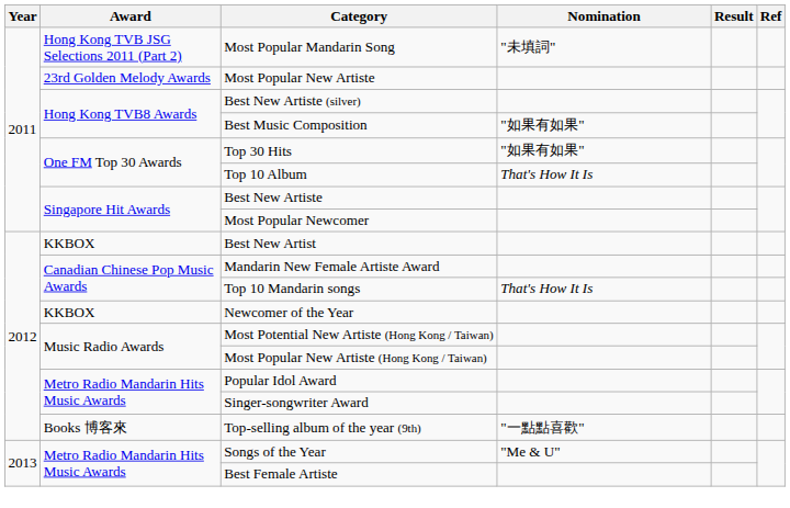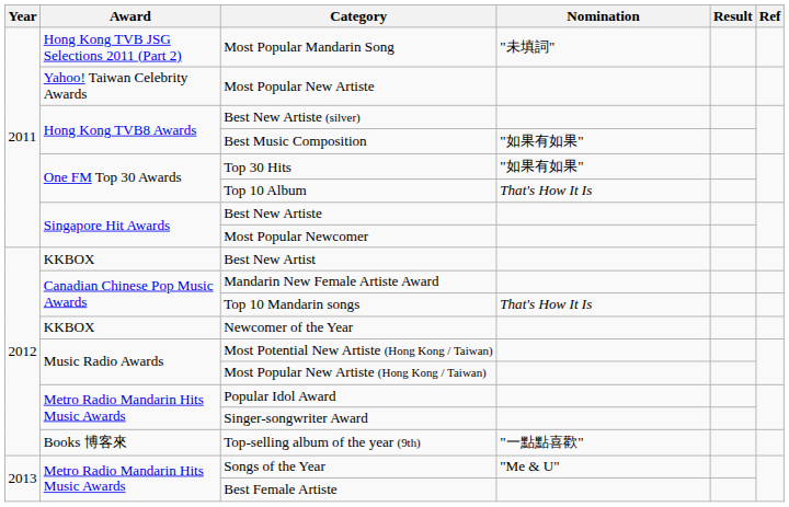 <table class="wikitable">
 <tr>
 <th>Year</th>
 <th>Award</th>
 <th width="300">Category</th>
 <th width="230">Nomination</th>
 <th>Result</th>
 <th>Ref</th>
 </tr>
 <tr>
 <td rowspan=8>2011</td>
 <td><a href='#'>Hong Kong TVB JSG Selections 2011 (Part 2)</a></td>
 <td>Most Popular Mandarin Song</td>
 <td>"未填詞"</td>
 <td></td>
 <td align="center"></td>
 </tr>
 <tr>
-<td><a href='#'>23rd Golden Melody Awards</a></td>
+<td><a href='#'>Yahoo!</a> Taiwan Celebrity Awards</td>
 <td>Most Popular New Artiste</td>
 <td></td>
 <td></td>
 <td align="center"></td>
 </tr>
 <tr>
 <td rowspan=2><a href='#'>Hong Kong TVB8 Awards</a></td>
 <td>Best New Artiste <small>(silver)</small></td>
 <td></td>
 <td></td>
 <td rowspan=2 align="center"></td>
 </tr>
 <tr>
 <td>Best Music Composition</td>
 <td>"如果有如果"</td>
 <td></td>
 </tr>
 <tr>
 <td rowspan=2><a href='#'>One FM</a> Top 30 Awards</td>
 <td>Top 30 Hits</td>
 <td>"如果有如果"</td>
 <td></td>
 <td rowspan=2 align="center"></td>
 </tr>
 <tr>
 <td>Top 10 Album</td>
 <td><em>That's How It Is</em></td>
 <td></td>
 </tr>
 <tr>
 <td rowspan=2><a href='#'>Singapore Hit Awards</a></td>
 <td>Best New Artiste</td>
 <td></td>
 <td></td>
 <td rowspan=2 align="center"></td>
 </tr>
 <tr>
 <td>Most Popular Newcomer</td>
 <td></td>
 <td></td>
 </tr>
 <tr>
 <td rowspan=9>2012</td>
 <td>KKBOX</td>
 <td>Best New Artist</td>
 <td></td>
 <td></td>
 <td align="center"></td>
 </tr>
 <tr>
 <td rowspan=2><a href='#'>Canadian Chinese Pop Music Awards</a></td>
 <td>Mandarin New Female Artiste Award</td>
 <td></td>
 <td></td>
 <td align="center"></td>
 </tr>
 <tr>
 <td>Top 10 Mandarin songs</td>
 <td><em>That's How It Is</em></td>
 <td></td>
 <td align="center"></td>
 </tr>
 <tr>
 <td>KKBOX</td>
 <td>Newcomer of the Year</td>
 <td></td>
 <td></td>
 <td align="center"></td>
 </tr>
 <tr>
 <td rowspan=2>Music Radio Awards</td>
 <td>Most Potential New Artiste <small>(Hong Kong / Taiwan)</small></td>
 <td></td>
 <td></td>
 <td rowspan=2 align="center"></td>
 </tr>
 <tr>
 <td>Most Popular New Artiste <small>(Hong Kong / Taiwan)</small></td>
 <td></td>
 <td></td>
 </tr>
 <tr>
 <td rowspan=2><a href='#'>Metro Radio Mandarin Hits Music Awards</a></td>
 <td>Popular Idol Award</td>
 <td></td>
 <td></td>
 <td rowspan=2 align="center"></td>
 </tr>
 <tr>
 <td>Singer-songwriter Award</td>
 <td></td>
 <td></td>
 </tr>
 <tr>
 <td>Books 博客來</td>
 <td>Top-selling album of the year <small>(9th)</small></td>
 <td>"一點點喜歡"</td>
 <td></td>
 <td align="center"></td>
 </tr>
 <tr>
 <td rowspan=2>2013</td>
 <td rowspan=2><a href='#'>Metro Radio Mandarin Hits Music Awards</a></td>
 <td>Songs of the Year</td>
 <td>"Me & U"</td>
 <td></td>
 <td rowspan=2 align="center"></td>
 </tr>
 <tr>
 <td>Best Female Artiste</td>
 <td></td>
 <td></td>
 </tr>
 </table>
